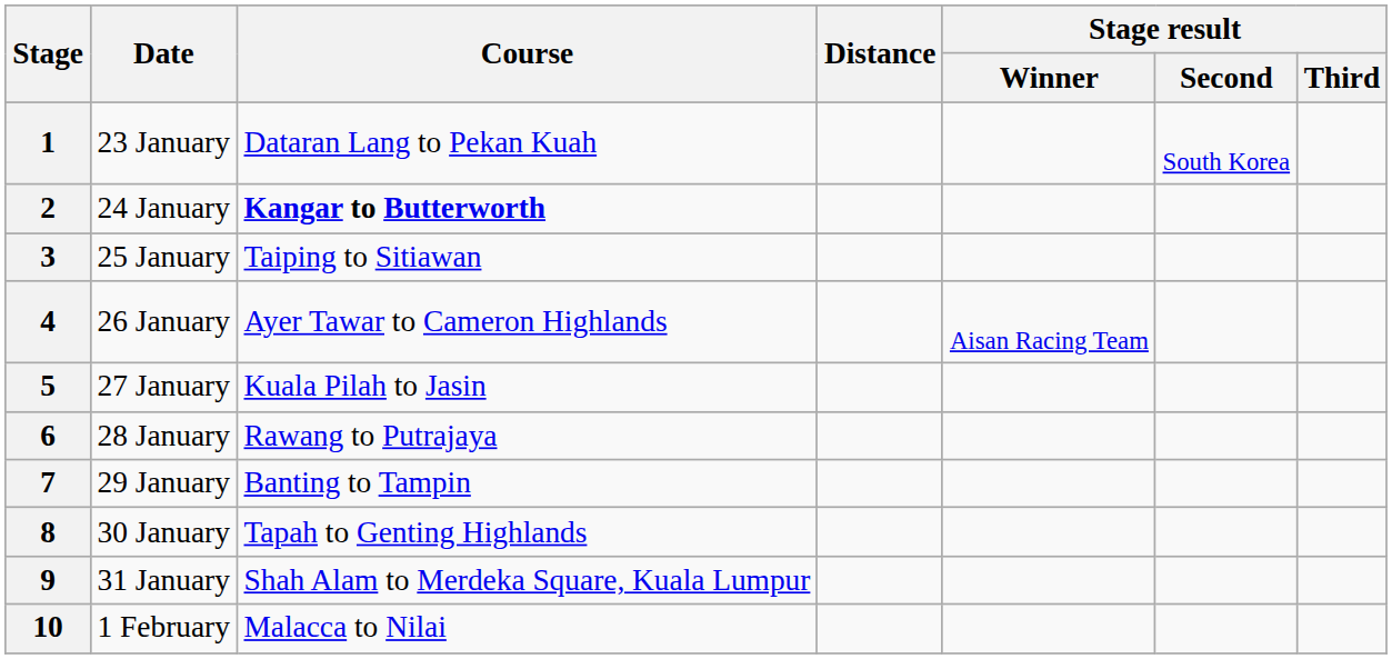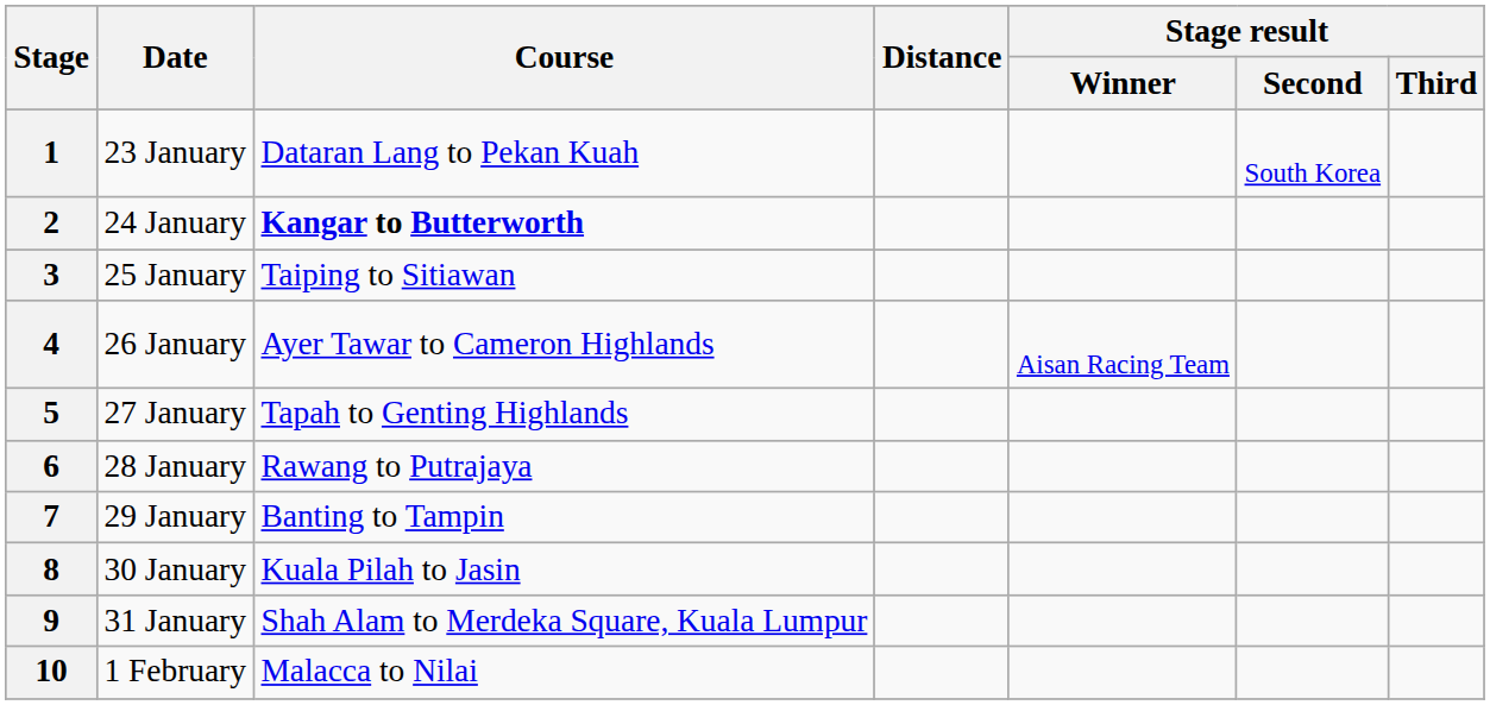 <table class=wikitable>
 <tr>
 <th rowspan=2>Stage</th>
 <th rowspan=2>Date</th>
 <th rowspan=2>Course</th>
 <th rowspan=2>Distance</th>
 <th colspan=3>Stage result</th>
 </tr>
 <tr>
 <th>Winner</th>
 <th>Second</th>
 <th>Third</th>
 </tr>
 <tr>
 <th>1</th>
 <td>23 January</td>
 <td><a href='#'>Dataran Lang</a> to <a href='#'>Pekan Kuah</a></td>
 <td align=center></td>
 <td><br><small></small></td>
 <td><br><small><a href='#'>South Korea</a></small></td>
 <td><br><small></small></td>
 </tr>
 <tr>
 <th>2</th>
 <td>24 January</td>
 <td><strong><a href='#'>Kangar</a> to <a href='#'>Butterworth</a></strong></td>
 <td align=center></td>
 <td><br><small></small></td>
 <td><br><small></small></td>
 <td><br><small></small></td>
 </tr>
 <tr>
 <th>3</th>
 <td>25 January</td>
 <td><a href='#'>Taiping</a> to <a href='#'>Sitiawan</a></td>
 <td align=center></td>
 <td><br><small></small></td>
 <td><br><small></small></td>
 <td><br><small></small></td>
 </tr>
 <tr>
 <th>4</th>
 <td>26 January</td>
 <td><a href='#'>Ayer Tawar</a> to <a href='#'>Cameron Highlands</a></td>
 <td align=center></td>
 <td><br><small><a href='#'>Aisan Racing Team</a></small></td>
 <td><br><small></small></td>
 <td><br><small></small></td>
 </tr>
 <tr>
 <th>5</th>
 <td>27 January</td>
-<td><a href='#'>Kuala Pilah</a> to <a href='#'>Jasin</a></td>
+<td><a href='#'>Tapah</a> to <a href='#'>Genting Highlands</a></td>
 <td align=center></td>
 <td><br><small></small></td>
 <td><br><small></small></td>
 <td><br><small></small></td>
 </tr>
 <tr>
 <th>6</th>
 <td>28 January</td>
 <td><a href='#'>Rawang</a> to <a href='#'>Putrajaya</a></td>
 <td align=center></td>
 <td><br><small></small></td>
 <td><br><small></small></td>
 <td><br><small></small></td>
 </tr>
 <tr>
 <th>7</th>
 <td>29 January</td>
 <td><a href='#'>Banting</a> to <a href='#'>Tampin</a></td>
 <td align=center></td>
 <td><br><small></small></td>
 <td><br><small></small></td>
 <td><br><small></small></td>
 </tr>
 <tr>
 <th>8</th>
 <td>30 January</td>
-<td><a href='#'>Tapah</a> to <a href='#'>Genting Highlands</a></td>
+<td><a href='#'>Kuala Pilah</a> to <a href='#'>Jasin</a></td>
 <td align=center></td>
 <td><br><small></small></td>
 <td><br><small></small></td>
 <td><br><small></small></td>
 </tr>
 <tr>
 <th>9</th>
 <td>31 January</td>
 <td><a href='#'>Shah Alam</a> to <a href='#'>Merdeka Square, Kuala Lumpur</a></td>
 <td align=center></td>
 <td><br><small></small></td>
 <td><br><small></small></td>
 <td><br><small></small></td>
 </tr>
 <tr>
 <th>10</th>
 <td>1 February</td>
 <td><a href='#'>Malacca</a> to <a href='#'>Nilai</a></td>
 <td align=center></td>
 <td><br><small></small></td>
 <td><br><small></small></td>
 <td><br><small></small></td>
 </tr>
 </table>
